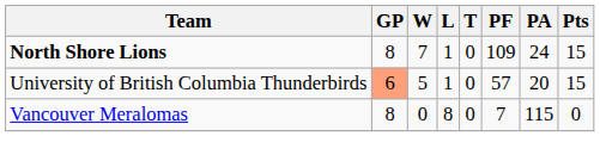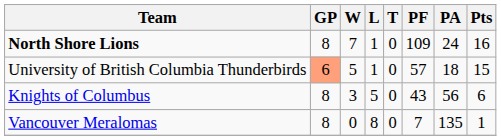 <table class="wikitable">
 <tr>
 <th>Team</th>
 <th>GP</th>
 <th>W</th>
 <th>L</th>
 <th>T</th>
 <th>PF</th>
 <th>PA</th>
 <th>Pts</th>
 </tr>
 <tr align="center">
 <td align="left"><strong>North Shore Lions</strong></td>
 <td>8</td>
 <td>7</td>
 <td>1</td>
 <td>0</td>
 <td>109</td>
 <td>24</td>
-<td>15</td>
+<td>16</td>
 </tr>
 <tr align="center">
 <td align="left">University of British Columbia Thunderbirds</td>
 <td style="background: lightsalmon;">6</td>
 <td>5</td>
 <td>1</td>
 <td>0</td>
 <td>57</td>
-<td>20</td>
+<td>18</td>
 <td>15</td>
+</tr>
+<tr align="center">
+<td align="left"><a href='#'>Knights of Columbus</a></td>
+<td>8</td>
+<td>3</td>
+<td>5</td>
+<td>0</td>
+<td>43</td>
+<td>56</td>
+<td>6</td>
 </tr>
 <tr align="center">
 <td align="left"><a href='#'>Vancouver Meralomas</a></td>
 <td>8</td>
 <td>0</td>
 <td>8</td>
 <td>0</td>
 <td>7</td>
-<td>115</td>
-<td>0</td>
+<td>135</td>
+<td>1</td>
 </tr>
 <tr align="center">
 </tr>
 </table>
